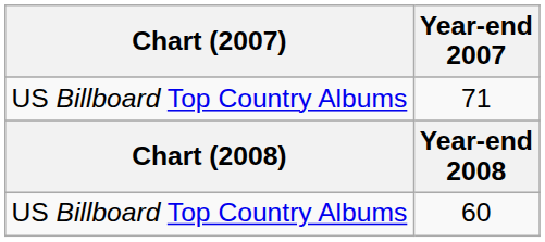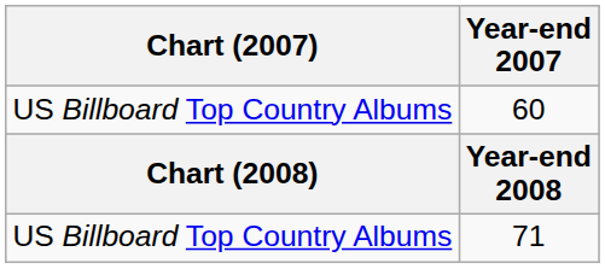 <table class="wikitable">
 <tr>
 <th>Chart (2007)</th>
 <th>Year-end<br>2007</th>
 </tr>
 <tr>
 <td>US <em>Billboard</em> <a href='#'>Top Country Albums</a></td>
-<td style="text-align:center;">71</td>
+<td style="text-align:center;">60</td>
 </tr>
 <tr>
 <th>Chart (2008)</th>
 <th>Year-end<br>2008</th>
 </tr>
 <tr>
 <td>US <em>Billboard</em> <a href='#'>Top Country Albums</a></td>
-<td style="text-align:center;">60</td>
+<td style="text-align:center;">71</td>
 </tr>
 </table>
